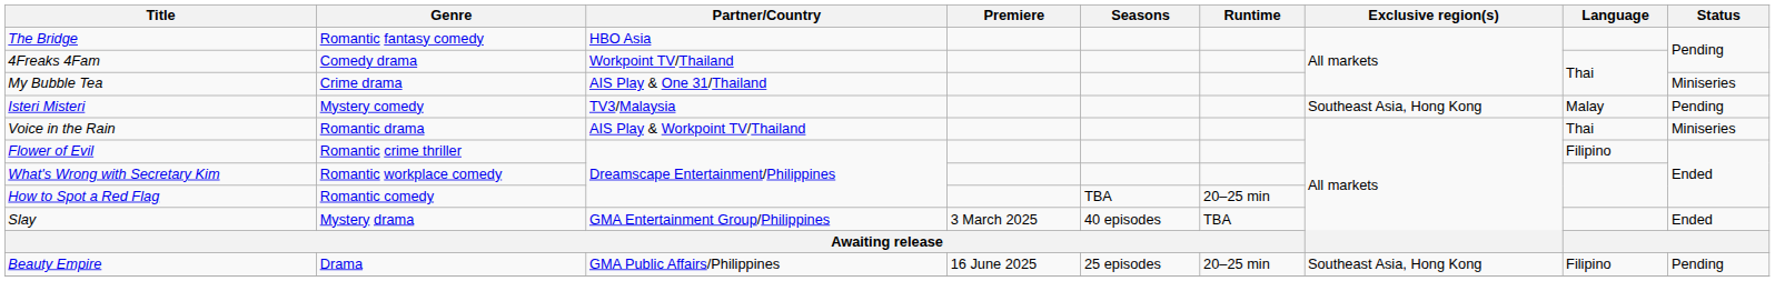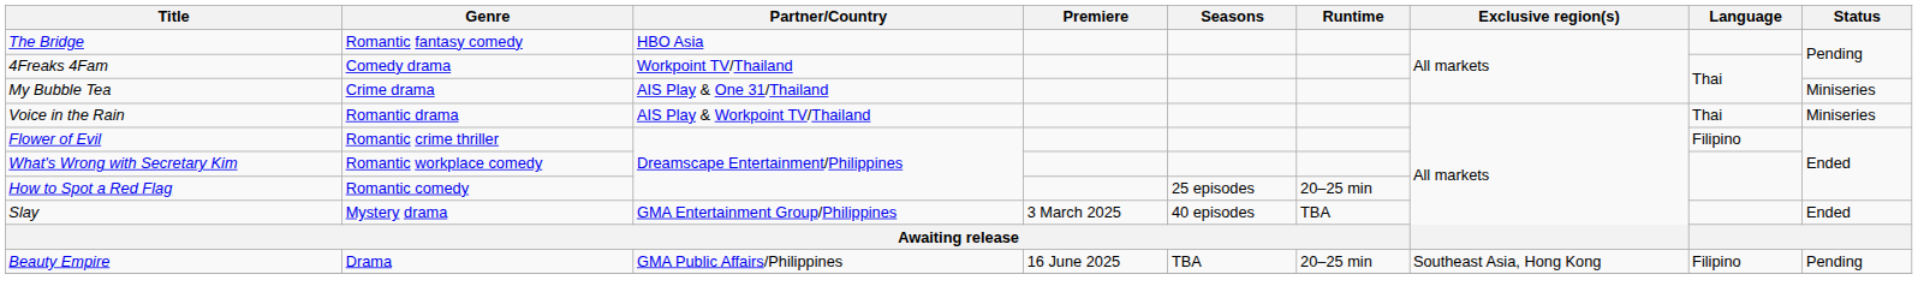 <table class="wikitable sortable" style="width:100%;">
 <tr>
 <th>Title</th>
 <th>Genre</th>
 <th>Partner/Country</th>
 <th>Premiere</th>
 <th>Seasons</th>
 <th>Runtime</th>
 <th>Exclusive region(s)</th>
 <th>Language</th>
 <th>Status</th>
 </tr>
 <tr>
 <td><em><a href='#'>The Bridge</a></em></td>
 <td><a href='#'>Romantic</a> <a href='#'>fantasy comedy</a></td>
 <td><a href='#'>HBO Asia</a></td>
 <td></td>
 <td></td>
 <td></td>
 <td rowspan="3">All markets</td>
 <td></td>
 <td rowspan="2">Pending</td>
 </tr>
 <tr>
 <td><em>4Freaks 4Fam</em></td>
 <td><a href='#'>Comedy drama</a></td>
 <td><a href='#'>Workpoint TV</a>/<a href='#'>Thailand</a></td>
 <td></td>
 <td></td>
 <td></td>
 <td rowspan="2">Thai</td>
 </tr>
 <tr>
 <td><em>My Bubble Tea</em></td>
 <td><a href='#'>Crime drama</a></td>
 <td><a href='#'>AIS Play</a> & <a href='#'>One 31</a>/<a href='#'>Thailand</a></td>
 <td></td>
 <td></td>
 <td></td>
 <td>Miniseries</td>
 </tr>
 <tr>
-<td><em><a href='#'>Isteri Misteri</a></em></td>
-<td><a href='#'>Mystery comedy</a></td>
-<td><a href='#'>TV3</a>/<a href='#'>Malaysia</a></td>
-<td></td>
-<td></td>
-<td></td>
-<td>Southeast Asia, Hong Kong</td>
-<td>Malay</td>
-<td>Pending</td>
-</tr>
-<tr>
 <td><em>Voice in the Rain</em></td>
 <td><a href='#'>Romantic drama</a></td>
 <td><a href='#'>AIS Play</a> & <a href='#'>Workpoint TV</a>/<a href='#'>Thailand</a></td>
 <td></td>
 <td></td>
 <td></td>
 <td rowspan="6">All markets</td>
 <td>Thai</td>
 <td>Miniseries</td>
 </tr>
 <tr>
 <td><em><a href='#'>Flower of Evil</a></em></td>
 <td><a href='#'>Romantic</a> <a href='#'>crime thriller</a></td>
 <td rowspan="3"><a href='#'>Dreamscape Entertainment</a>/<a href='#'>Philippines</a></td>
 <td></td>
 <td></td>
 <td></td>
 <td>Filipino</td>
 <td rowspan="3">Ended</td>
 </tr>
 <tr>
 <td><em><a href='#'>What's Wrong with Secretary Kim</a></em></td>
 <td><a href='#'>Romantic</a> <a href='#'>workplace comedy</a></td>
 <td></td>
 <td></td>
 <td></td>
 <td rowspan="2"></td>
 </tr>
 <tr>
 <td><em><a href='#'>How to Spot a Red Flag</a></em></td>
 <td><a href='#'>Romantic comedy</a></td>
 <td></td>
-<td>TBA</td>
+<td>25 episodes</td>
 <td>20–25 min</td>
 </tr>
 <tr>
 <td><em>Slay</em></td>
 <td><a href='#'>Mystery</a> <a href='#'>drama</a></td>
 <td><a href='#'>GMA Entertainment Group</a>/<a href='#'>Philippines</a></td>
 <td>3 March 2025</td>
 <td>40 episodes</td>
 <td>TBA</td>
 <td></td>
 <td>Ended</td>
 </tr>
 <tr>
 <th colspan="9">Awaiting release </th>
 </tr>
 <tr>
 <td><em><a href='#'>Beauty Empire</a></em></td>
 <td><a href='#'>Drama</a></td>
 <td><a href='#'>GMA Public Affairs</a>/Philippines</td>
 <td>16 June 2025</td>
-<td>25 episodes</td>
+<td>TBA</td>
 <td>20–25 min</td>
 <td>Southeast Asia, Hong Kong</td>
 <td>Filipino</td>
 <td>Pending</td>
 </tr>
 <tr>
 </tr>
 </table>
